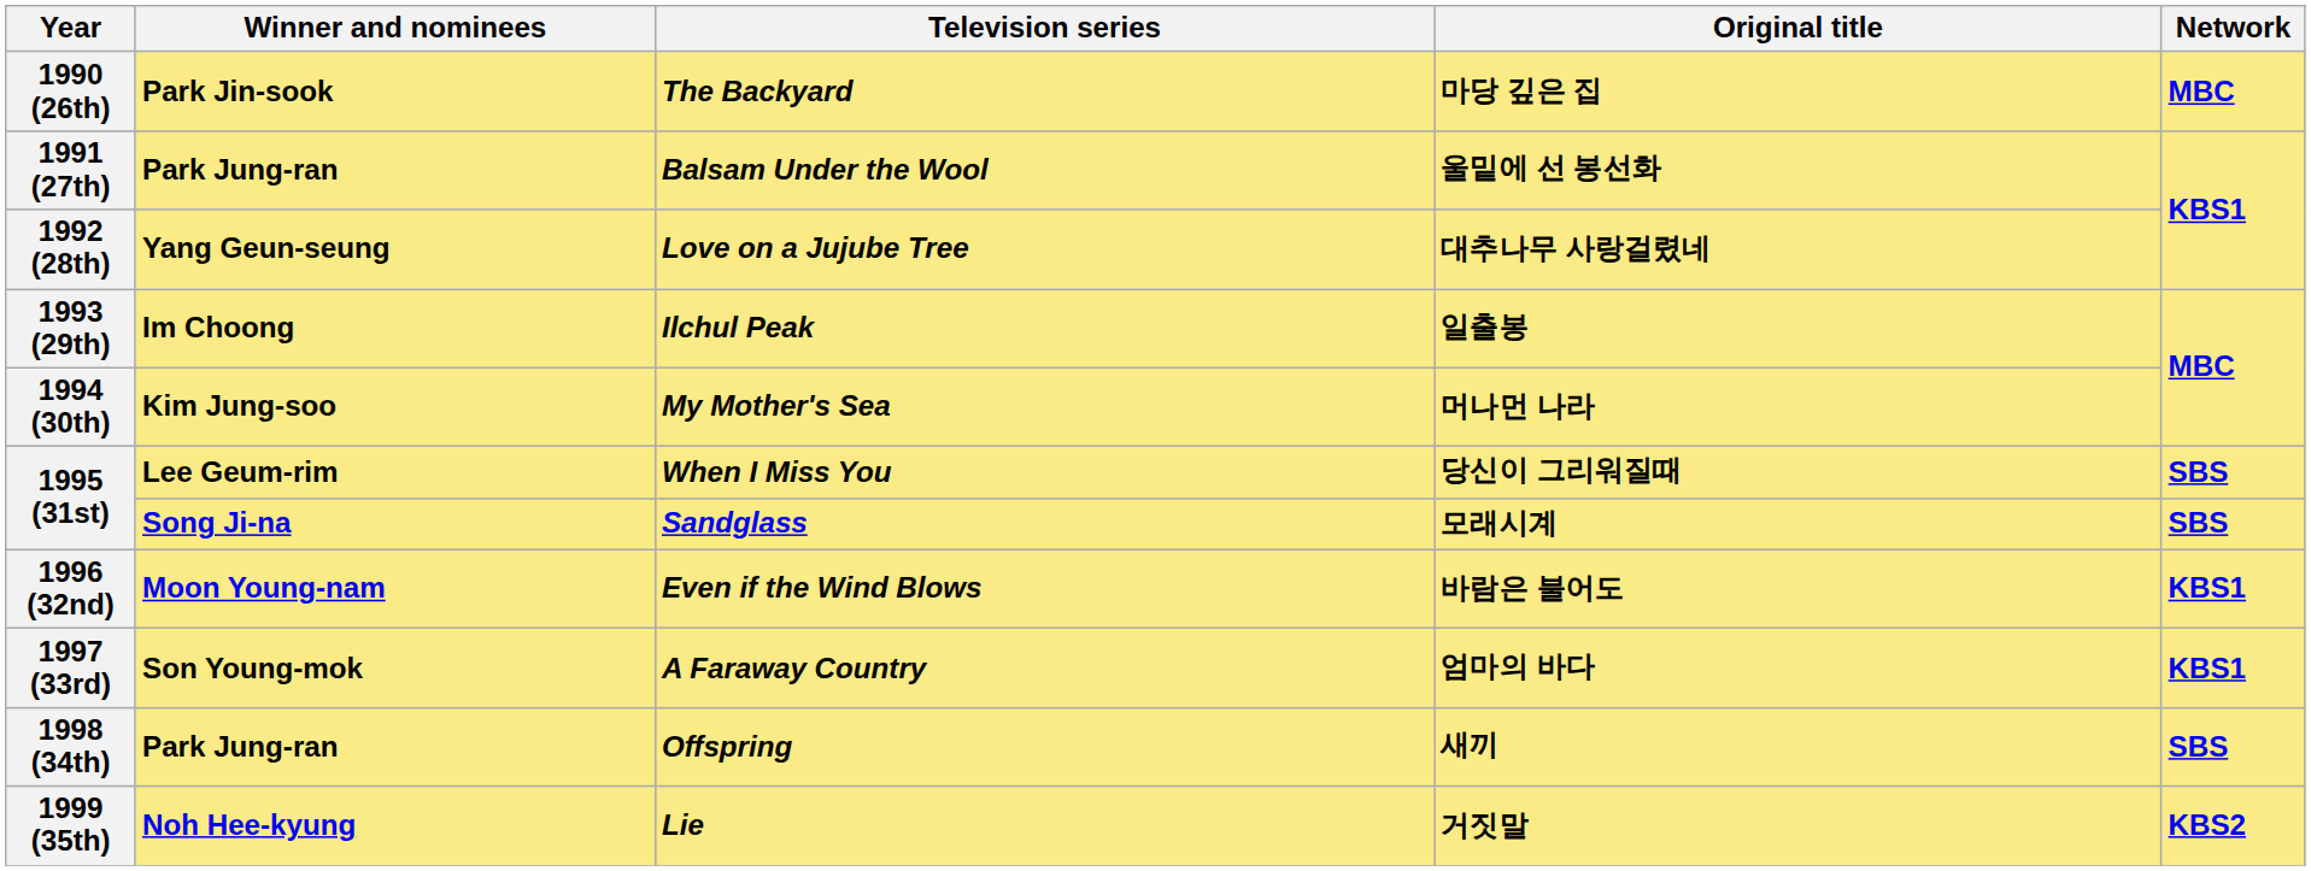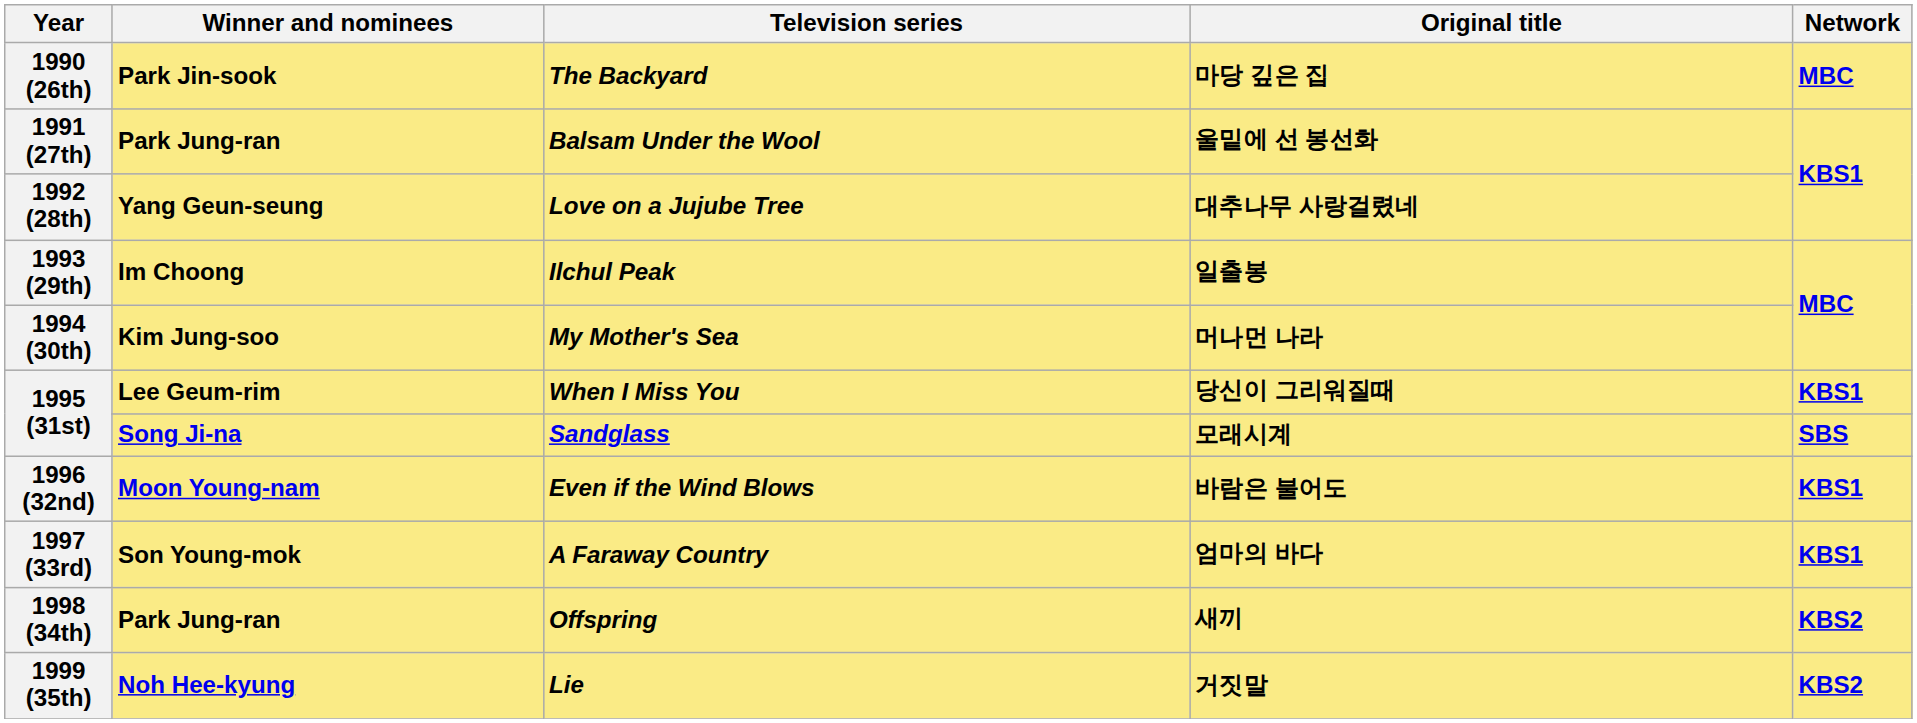 <table class="wikitable" style="width:100%;" cellpadding="6">
 <tr>
 <th style="width:5%;">Year</th>
 <th style="width:20%;">Winner and nominees</th>
 <th style="width:30%;">Television series</th>
 <th style="width:28%;">Original title</th>
 <th style="width:5%;">Network</th>
 </tr>
 <tr>
 <th>1990<br>(26th)</th>
 <td style="background:#FAEB86;"><strong>Park Jin-sook </strong></td>
 <td style="background:#FAEB86;"><strong><em>The Backyard</em></strong></td>
 <td style="background:#FAEB86;"><strong>마당 깊은 집</strong></td>
 <td style="background:#FAEB86;"><a href='#'><strong>MBC</strong></a></td>
 </tr>
 <tr>
 <th>1991<br>(27th)</th>
 <td style="background:#FAEB86;"><strong>Park Jung-ran </strong></td>
 <td style="background:#FAEB86;"><strong><em>Balsam Under the Wool</em></strong></td>
 <td style="background:#FAEB86;"><strong>울밑에 선 봉선화</strong></td>
 <td rowspan="2" style="background:#FAEB86;"><a href='#'><strong>KBS1</strong></a></td>
 </tr>
 <tr>
 <th>1992<br>(28th)</th>
 <td style="background:#FAEB86;"><strong>Yang Geun-seung </strong></td>
 <td style="background:#FAEB86;"><strong><em>Love on a Jujube Tree</em></strong></td>
 <td style="background:#FAEB86;"><strong>대추나무 사랑걸렸네</strong></td>
 </tr>
 <tr>
 <th>1993<br>(29th)</th>
 <td style="background:#FAEB86;"><strong>Im Choong </strong></td>
 <td style="background:#FAEB86;"><strong><em>Ilchul Peak</em></strong></td>
 <td style="background:#FAEB86;"><strong>일출봉</strong></td>
 <td rowspan="2" style="background:#FAEB86;"><a href='#'><strong>MBC</strong></a></td>
 </tr>
 <tr>
 <th>1994<br>(30th)</th>
 <td style="background:#FAEB86;"><strong>Kim Jung-soo </strong></td>
 <td style="background:#FAEB86;"><strong><em>My Mother's Sea</em></strong></td>
 <td style="background:#FAEB86;"><strong>머나먼 나라</strong></td>
 </tr>
 <tr>
 <th rowspan="2">1995<br>(31st)</th>
 <td style="background:#FAEB86;"><strong>Lee Geum-rim </strong></td>
 <td style="background:#FAEB86;"><strong><em>When I Miss You</em></strong></td>
 <td style="background:#FAEB86;"><strong>당신이 그리워질때</strong></td>
-<td style="background:#FAEB86;"><a href='#'><strong>SBS</strong></a></td>
+<td style="background:#FAEB86;"><a href='#'><strong>KBS1</strong></a></td>
 </tr>
 <tr>
 <td style="background:#FAEB86;"><strong><a href='#'>Song Ji-na</a> </strong></td>
 <td style="background:#FAEB86;"><em><a href='#'><strong>Sandglass</strong></a></em></td>
 <td style="background:#FAEB86;"><strong>모래시계</strong></td>
 <td style="background:#FAEB86;"><a href='#'><strong>SBS</strong></a></td>
 </tr>
 <tr>
 <th>1996<br>(32nd)</th>
 <td style="background:#FAEB86;"><strong><a href='#'>Moon Young-nam</a> </strong></td>
 <td style="background:#FAEB86;"><strong><em>Even if the Wind Blows</em></strong></td>
 <td style="background:#FAEB86;"><strong>바람은 불어도</strong></td>
 <td style="background:#FAEB86;"><a href='#'><strong>KBS1</strong></a></td>
 </tr>
 <tr>
 <th>1997<br>(33rd)</th>
 <td style="background:#FAEB86;"><strong>Son Young-mok </strong></td>
 <td style="background:#FAEB86;"><strong><em>A Faraway Country</em></strong></td>
 <td style="background:#FAEB86;"><strong>엄마의 바다</strong></td>
 <td style="background:#FAEB86;"><a href='#'><strong>KBS1</strong></a></td>
 </tr>
 <tr>
 <th>1998<br>(34th)</th>
 <td style="background:#FAEB86;"><strong>Park Jung-ran </strong></td>
 <td style="background:#FAEB86;"><strong><em>Offspring</em></strong></td>
 <td style="background:#FAEB86;"><strong>새끼</strong></td>
-<td style="background:#FAEB86;"><a href='#'><strong>SBS</strong></a></td>
+<td style="background:#FAEB86;"><a href='#'><strong>KBS2</strong></a></td>
 </tr>
 <tr>
 <th>1999<br>(35th)</th>
 <td style="background:#FAEB86;"><strong><a href='#'>Noh Hee-kyung</a> </strong></td>
 <td style="background:#FAEB86;"><strong><em>Lie</em></strong></td>
 <td style="background:#FAEB86;"><strong>거짓말</strong></td>
 <td style="background:#FAEB86;"><a href='#'><strong>KBS2</strong></a></td>
 </tr>
 </table>
